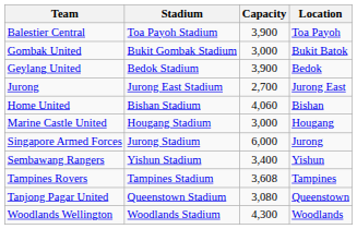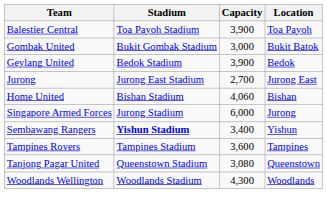 <table class="wikitable sortable">
 <tr>
 <th>Team</th>
 <th>Stadium</th>
 <th>Capacity</th>
 <th>Location</th>
 </tr>
 <tr>
 <td><a href='#'>Balestier Central</a></td>
 <td><a href='#'>Toa Payoh Stadium</a></td>
 <td style="text-align:center;">3,900</td>
 <td><a href='#'>Toa Payoh</a></td>
 </tr>
 <tr>
 <td><a href='#'>Gombak United</a></td>
 <td><a href='#'>Bukit Gombak Stadium</a></td>
 <td style="text-align:center;">3,000</td>
 <td><a href='#'>Bukit Batok</a></td>
 </tr>
 <tr>
 <td><a href='#'>Geylang United</a></td>
 <td><a href='#'>Bedok Stadium</a></td>
 <td style="text-align:center;">3,900</td>
 <td><a href='#'>Bedok</a></td>
 </tr>
 <tr>
 <td><a href='#'>Jurong</a></td>
 <td><a href='#'>Jurong East Stadium</a></td>
 <td style="text-align:center;">2,700</td>
 <td><a href='#'>Jurong East</a></td>
 </tr>
 <tr>
 <td><a href='#'>Home United</a></td>
 <td><a href='#'>Bishan Stadium</a></td>
 <td style="text-align:center;">4,060</td>
 <td><a href='#'>Bishan</a></td>
 </tr>
 <tr>
-<td><a href='#'>Marine Castle United</a></td>
-<td><a href='#'>Hougang Stadium</a></td>
-<td style="text-align:center;">3,000</td>
-<td><a href='#'>Hougang</a></td>
-</tr>
-<tr>
 <td><a href='#'>Singapore Armed Forces</a></td>
 <td><a href='#'>Jurong Stadium</a></td>
 <td style="text-align:center;">6,000</td>
 <td><a href='#'>Jurong</a></td>
 </tr>
 <tr>
 <td><a href='#'>Sembawang Rangers</a></td>
-<td><a href='#'>Yishun Stadium</a></td>
+<td><strong><a href='#'>Yishun Stadium</a></strong></td>
 <td style="text-align:center;">3,400</td>
 <td><a href='#'>Yishun</a></td>
 </tr>
 <tr>
 <td><a href='#'>Tampines Rovers</a></td>
 <td><a href='#'>Tampines Stadium</a></td>
-<td style="text-align:center;">3,608</td>
+<td style="text-align:center;">3,600</td>
 <td><a href='#'>Tampines</a></td>
 </tr>
 <tr>
 <td><a href='#'>Tanjong Pagar United</a></td>
 <td><a href='#'>Queenstown Stadium</a></td>
 <td style="text-align:center;">3,080</td>
 <td><a href='#'>Queenstown</a></td>
 </tr>
 <tr>
 <td><a href='#'>Woodlands Wellington</a></td>
 <td><a href='#'>Woodlands Stadium</a></td>
 <td style="text-align:center;">4,300</td>
 <td><a href='#'>Woodlands</a></td>
 </tr>
 </table>
